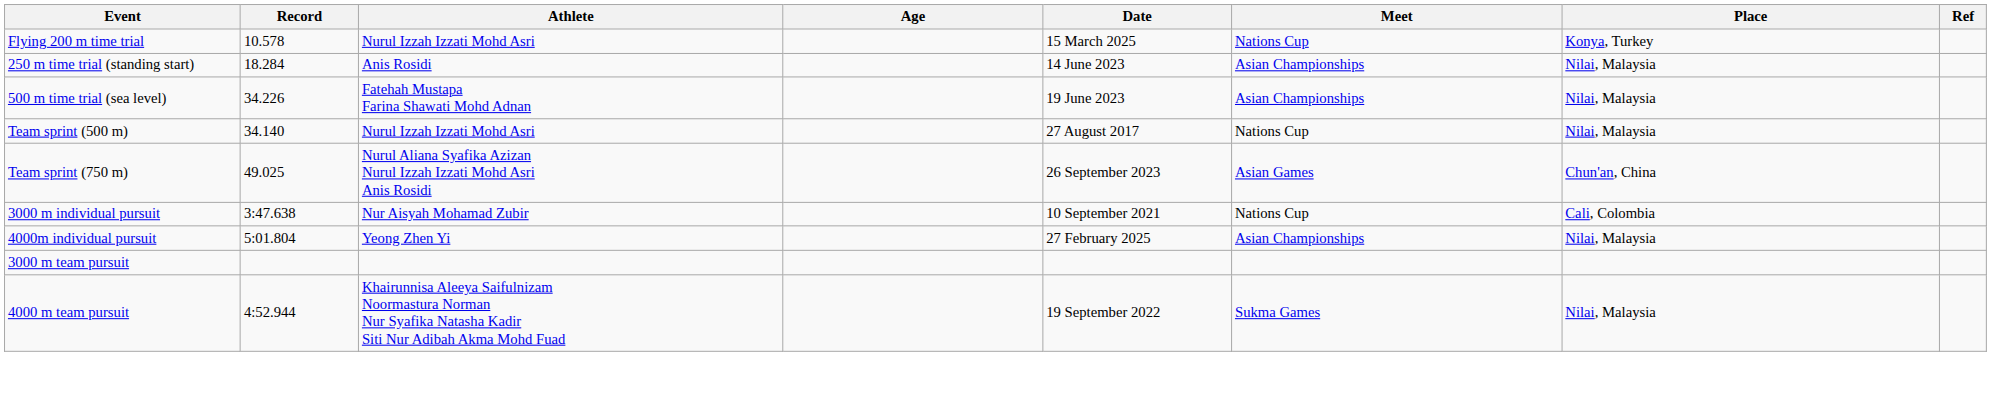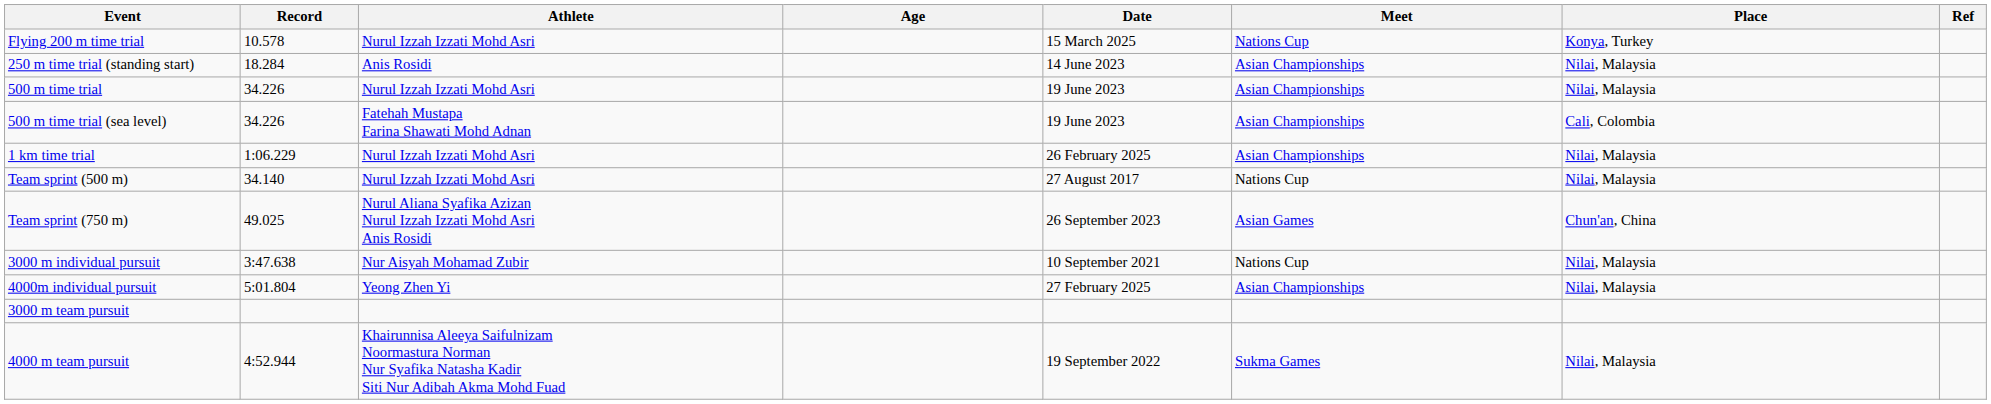 <table class="wikitable" style="font-size:90%; width: 98%;">
 <tr>
 <th width=10%>Event</th>
 <th width=5%>Record</th>
 <th width=18%>Athlete</th>
 <th width=11%>Age</th>
 <th width=8%>Date</th>
 <th width=14%>Meet</th>
 <th width=16%>Place</th>
 <th width=2%>Ref</th>
 </tr>
 <tr>
 <td><a href='#'>Flying 200 m time trial</a></td>
 <td>10.578</td>
 <td><a href='#'>Nurul Izzah Izzati Mohd Asri</a></td>
 <td></td>
 <td>15 March 2025</td>
 <td><a href='#'>Nations Cup</a></td>
 <td><a href='#'>Konya</a>, Turkey</td>
 <td></td>
 </tr>
 <tr>
 <td><a href='#'>250 m time trial</a> (standing start)</td>
 <td>18.284</td>
 <td><a href='#'>Anis Rosidi</a></td>
 <td></td>
 <td>14 June 2023</td>
 <td><a href='#'>Asian Championships</a></td>
 <td><a href='#'>Nilai</a>, Malaysia</td>
 <td></td>
 </tr>
 <tr>
+<td><a href='#'>500 m time trial</a></td>
+<td>34.226</td>
+<td><a href='#'>Nurul Izzah Izzati Mohd Asri</a></td>
+<td></td>
+<td>19 June 2023</td>
+<td><a href='#'>Asian Championships</a></td>
+<td><a href='#'>Nilai</a>, Malaysia</td>
+<td></td>
+</tr>
+<tr>
 <td><a href='#'>500 m time trial</a> (sea level)</td>
 <td>34.226</td>
 <td><a href='#'>Fatehah Mustapa</a><br><a href='#'>Farina Shawati Mohd Adnan</a></td>
 <td></td>
 <td>19 June 2023</td>
+<td><a href='#'>Asian Championships</a></td>
+<td><a href='#'>Cali</a>, Colombia</td>
+<td></td>
+</tr>
+<tr>
+<td><a href='#'>1 km time trial</a></td>
+<td>1:06.229</td>
+<td><a href='#'>Nurul Izzah Izzati Mohd Asri</a></td>
+<td></td>
+<td>26 February 2025</td>
 <td><a href='#'>Asian Championships</a></td>
 <td><a href='#'>Nilai</a>, Malaysia</td>
 <td></td>
 </tr>
 <tr>
 <td><a href='#'>Team sprint</a> (500 m)</td>
 <td>34.140</td>
 <td><a href='#'>Nurul Izzah Izzati Mohd Asri</a></td>
 <td><br></td>
 <td>27 August 2017</td>
 <td>Nations Cup</td>
 <td><a href='#'>Nilai</a>, Malaysia</td>
 <td></td>
 </tr>
 <tr>
 <td><a href='#'>Team sprint</a> (750 m)</td>
 <td>49.025</td>
 <td><a href='#'>Nurul Aliana Syafika Azizan</a><br><a href='#'>Nurul Izzah Izzati Mohd Asri</a><br><a href='#'>Anis Rosidi</a></td>
 <td><br><br></td>
 <td>26 September 2023</td>
 <td><a href='#'>Asian Games</a></td>
 <td><a href='#'>Chun'an</a>, China</td>
 <td></td>
 </tr>
 <tr>
 <td><a href='#'>3000 m individual pursuit</a></td>
 <td>3:47.638</td>
 <td><a href='#'>Nur Aisyah Mohamad Zubir</a></td>
 <td></td>
 <td>10 September 2021</td>
 <td>Nations Cup</td>
-<td><a href='#'>Cali</a>, Colombia</td>
+<td><a href='#'>Nilai</a>, Malaysia</td>
 <td></td>
 </tr>
 <tr>
 <td><a href='#'>4000m individual pursuit</a></td>
 <td>5:01.804</td>
 <td><a href='#'>Yeong Zhen Yi</a></td>
 <td></td>
 <td>27 February 2025</td>
 <td><a href='#'>Asian Championships</a></td>
 <td><a href='#'>Nilai</a>, Malaysia</td>
 <td></td>
 </tr>
 <tr>
 <td><a href='#'>3000 m team pursuit</a></td>
 <td></td>
 <td></td>
 <td></td>
 <td></td>
 <td></td>
 <td></td>
 <td></td>
 </tr>
 <tr>
 <td><a href='#'>4000 m team pursuit</a></td>
 <td>4:52.944</td>
 <td><a href='#'>Khairunnisa Aleeya Saifulnizam</a><br><a href='#'>Noormastura Norman</a><br><a href='#'>Nur Syafika Natasha Kadir</a><br><a href='#'>Siti Nur Adibah Akma Mohd Fuad</a></td>
 <td><br><br><br></td>
 <td>19 September 2022</td>
 <td><a href='#'>Sukma Games</a></td>
 <td><a href='#'>Nilai</a>, Malaysia</td>
 <td></td>
 </tr>
 </table>
